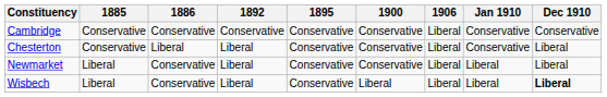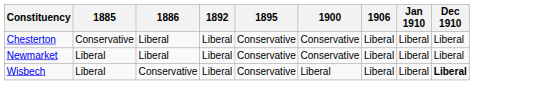 <table class="wikitable">
 <tr>
 <th>Constituency</th>
 <th>1885</th>
 <th>1886</th>
 <th>1892</th>
 <th>1895</th>
 <th>1900</th>
 <th>1906</th>
 <th>Jan 1910</th>
 <th>Dec 1910</th>
 </tr>
 <tr>
-<td><a href='#'>Cambridge</a></td>
-<td bgcolor=>Conservative</td>
-<td bgcolor=>Conservative</td>
-<td bgcolor=>Conservative</td>
-<td bgcolor=>Conservative</td>
-<td bgcolor=>Conservative</td>
-<td bgcolor=>Liberal</td>
-<td bgcolor=>Conservative</td>
-<td bgcolor=>Conservative</td>
-</tr>
-<tr>
 <td><a href='#'>Chesterton</a></td>
 <td bgcolor=>Conservative</td>
 <td bgcolor=>Liberal</td>
 <td bgcolor=>Liberal</td>
 <td bgcolor=>Conservative</td>
 <td bgcolor=>Conservative</td>
 <td bgcolor=>Liberal</td>
-<td bgcolor=>Conservative</td>
+<td bgcolor=>Liberal</td>
 <td bgcolor=>Liberal</td>
 </tr>
 <tr>
 <td><a href='#'>Newmarket</a></td>
 <td bgcolor=>Liberal</td>
-<td bgcolor=>Conservative</td>
+<td bgcolor=>Liberal</td>
 <td bgcolor=>Liberal</td>
 <td bgcolor=>Conservative</td>
 <td bgcolor=>Conservative</td>
 <td bgcolor=>Liberal</td>
 <td bgcolor=>Liberal</td>
 <td bgcolor=>Liberal</td>
 </tr>
 <tr>
 <td><a href='#'>Wisbech</a></td>
 <td bgcolor=>Liberal</td>
 <td bgcolor=>Conservative</td>
 <td bgcolor=>Liberal</td>
 <td bgcolor=>Conservative</td>
 <td bgcolor=>Liberal</td>
 <td bgcolor=>Liberal</td>
 <td bgcolor=>Liberal</td>
 <td bgcolor=><strong>Liberal</strong></td>
 </tr>
 </table>
